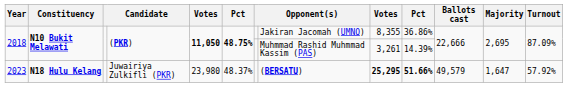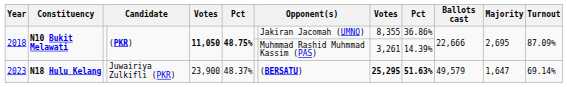 <table class="wikitable" style="margin:0.5em ; font-size:95%">
 <tr>
 <th>Year</th>
 <th>Constituency</th>
 <th colspan=2>Candidate</th>
 <th>Votes</th>
 <th>Pct</th>
 <th colspan=2>Opponent(s)</th>
 <th>Votes</th>
 <th>Pct</th>
 <th>Ballots cast</th>
 <th>Majority</th>
 <th>Turnout</th>
 </tr>
 <tr>
 <td rowspan=2><a href='#'>2018</a></td>
 <td rowspan=2><strong>N10 <a href='#'>Bukit Melawati</a></strong></td>
 <td rowspan=2 ></td>
 <td rowspan=2> (<a href='#'><strong>PKR</strong></a>)</td>
 <td rowspan=2 align="right"><strong>11,050</strong></td>
 <td rowspan=2><strong>48.75%</strong></td>
 <td></td>
 <td>Jakiran Jacomah (<a href='#'>UMNO</a>)</td>
 <td align="right">8,355</td>
 <td>36.86%</td>
 <td rowspan=2>22,666</td>
 <td rowspan=2>2,695</td>
 <td rowspan=2>87.09%</td>
 </tr>
 <tr>
 <td></td>
 <td>Muhmmad Rashid Muhmmad Kassim (<a href='#'>PAS</a>)</td>
 <td align="right">3,261</td>
 <td>14.39%</td>
 </tr>
 <tr>
 <td><a href='#'>2023</a></td>
 <td><strong>N18 <a href='#'>Hulu Kelang</a></strong></td>
 <td></td>
 <td>Juwairiya Zulkifli (<a href='#'>PKR</a>)</td>
-<td align="right">23,980</td>
+<td align="right">23,900</td>
 <td>48.37%</td>
 <td bgcolor=></td>
 <td> (<a href='#'><strong>BERSATU</strong></a>)</td>
 <td align="right"><strong>25,295</strong></td>
-<td><strong>51.66%</strong></td>
+<td><strong>51.63%</strong></td>
 <td>49,579</td>
 <td>1,647</td>
-<td>57.92%</td>
+<td>69.14%</td>
 </tr>
 </table>
